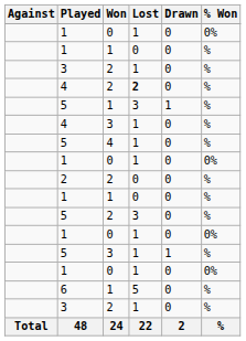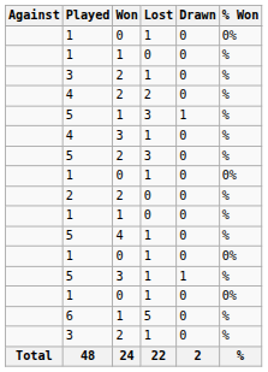 <table class="sortable wikitable" style="font-size: 87%;">
 <tr>
 <th>Against</th>
 <th>Played</th>
 <th>Won</th>
 <th>Lost</th>
 <th>Drawn</th>
 <th>% Won</th>
 </tr>
 <tr bgcolor="#d0ffd0" align="center">
 </tr>
 <tr>
 <td align="left"></td>
 <td>1</td>
 <td>0</td>
 <td>1</td>
 <td>0</td>
 <td>0%</td>
 </tr>
 <tr>
 <td align="left"></td>
 <td>1</td>
 <td>1</td>
 <td>0</td>
 <td>0</td>
 <td>%</td>
 </tr>
 <tr>
 <td align="left"></td>
 <td>3</td>
 <td>2</td>
 <td>1</td>
 <td>0</td>
 <td>%</td>
 </tr>
 <tr>
 <td align="left"></td>
 <td>4</td>
 <td>2</td>
-<td><strong>2</strong></td>
+<td>2</td>
 <td>0</td>
 <td>%</td>
 </tr>
 <tr>
 <td align="left"></td>
 <td>5</td>
 <td>1</td>
 <td>3</td>
 <td>1</td>
 <td>%</td>
 </tr>
 <tr>
 <td align="left"></td>
 <td>4</td>
 <td>3</td>
 <td>1</td>
 <td>0</td>
 <td>%</td>
 </tr>
 <tr>
 <td align="left"></td>
 <td>5</td>
-<td>4</td>
-<td>1</td>
+<td>2</td>
+<td>3</td>
 <td>0</td>
 <td>%</td>
 </tr>
 <tr>
 <td align="left"></td>
 <td>1</td>
 <td>0</td>
 <td>1</td>
 <td>0</td>
 <td>0%</td>
 </tr>
 <tr>
 <td align="left"></td>
 <td>2</td>
 <td>2</td>
 <td>0</td>
 <td>0</td>
 <td>%</td>
 </tr>
 <tr>
 <td align="left"></td>
 <td>1</td>
 <td>1</td>
 <td>0</td>
 <td>0</td>
 <td>%</td>
 </tr>
 <tr>
 <td align="left"></td>
 <td>5</td>
-<td>2</td>
-<td>3</td>
+<td>4</td>
+<td>1</td>
 <td>0</td>
 <td>%</td>
 </tr>
 <tr>
 <td align="left"></td>
 <td>1</td>
 <td>0</td>
 <td>1</td>
 <td>0</td>
 <td>0%</td>
 </tr>
 <tr>
 <td align="left"></td>
 <td>5</td>
 <td>3</td>
 <td>1</td>
 <td>1</td>
 <td>%</td>
 </tr>
 <tr>
 <td align="left"></td>
 <td>1</td>
 <td>0</td>
 <td>1</td>
 <td>0</td>
 <td>0%</td>
 </tr>
 <tr>
 <td align="left"></td>
 <td>6</td>
 <td>1</td>
 <td>5</td>
 <td>0</td>
 <td>%</td>
 </tr>
 <tr>
 <td align="left"></td>
 <td>3</td>
 <td>2</td>
 <td>1</td>
 <td>0</td>
 <td>%</td>
 </tr>
 <tr>
 <th>Total</th>
 <th><strong>48</strong></th>
 <th><strong>24</strong></th>
 <th><strong>22</strong></th>
 <th><strong>2</strong></th>
 <th><strong>%</strong></th>
 </tr>
 </table>
